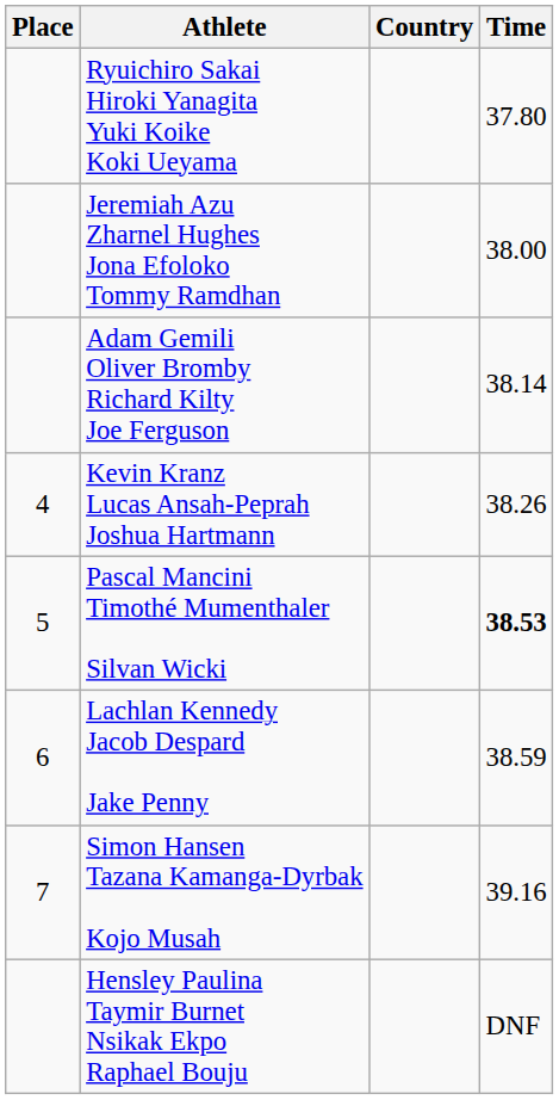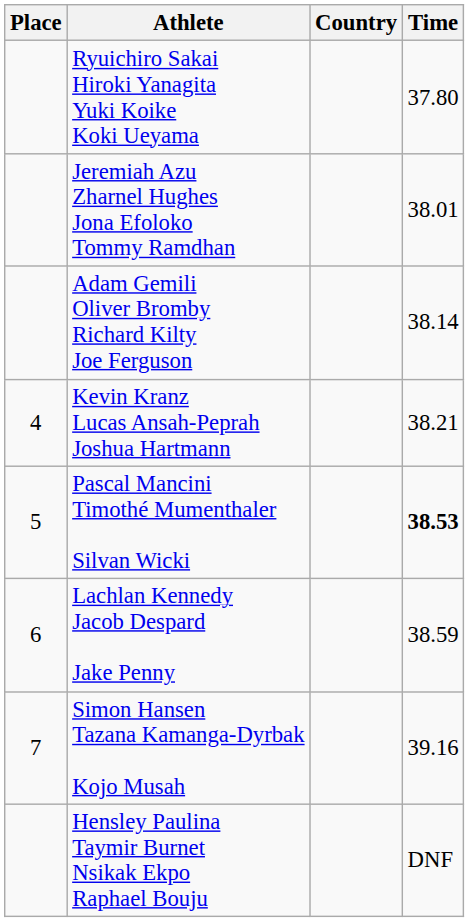 <table class="wikitable">
 <tr>
 <th>Place</th>
 <th>Athlete</th>
 <th>Country</th>
 <th>Time</th>
 </tr>
 <tr>
 <td align=center></td>
 <td><a href='#'>Ryuichiro Sakai</a><br><a href='#'>Hiroki Yanagita</a><br><a href='#'>Yuki Koike</a><br><a href='#'>Koki Ueyama</a></td>
 <td></td>
 <td>37.80</td>
 </tr>
 <tr>
 <td align=center></td>
 <td><a href='#'>Jeremiah Azu</a><br><a href='#'>Zharnel Hughes</a><br><a href='#'>Jona Efoloko</a><br><a href='#'>Tommy Ramdhan</a></td>
 <td></td>
-<td>38.00</td>
+<td>38.01</td>
 </tr>
 <tr>
 <td align=center></td>
 <td><a href='#'>Adam Gemili</a><br><a href='#'>Oliver Bromby</a><br><a href='#'>Richard Kilty</a><br><a href='#'>Joe Ferguson</a></td>
 <td></td>
 <td>38.14</td>
 </tr>
 <tr>
 <td align=center>4</td>
 <td><a href='#'>Kevin Kranz</a><br><a href='#'>Lucas Ansah-Peprah</a><br><a href='#'>Joshua Hartmann</a><br></td>
 <td></td>
-<td>38.26</td>
+<td>38.21</td>
 </tr>
 <tr>
 <td align=center>5</td>
 <td><a href='#'>Pascal Mancini</a><br><a href='#'>Timothé Mumenthaler</a><br><br><a href='#'>Silvan Wicki</a></td>
 <td></td>
 <td><strong>38.53</strong></td>
 </tr>
 <tr>
 <td align=center>6</td>
 <td><a href='#'>Lachlan Kennedy</a><br><a href='#'>Jacob Despard</a><br><br><a href='#'>Jake Penny</a></td>
 <td></td>
 <td>38.59</td>
 </tr>
 <tr>
 <td align=center>7</td>
 <td><a href='#'>Simon Hansen</a><br><a href='#'>Tazana Kamanga-Dyrbak</a><br><br><a href='#'>Kojo Musah</a></td>
 <td></td>
 <td>39.16</td>
 </tr>
 <tr>
 <td align=center></td>
 <td><a href='#'>Hensley Paulina</a><br><a href='#'>Taymir Burnet</a><br><a href='#'>Nsikak Ekpo</a><br><a href='#'>Raphael Bouju</a></td>
 <td></td>
 <td>DNF</td>
 </tr>
 </table>
